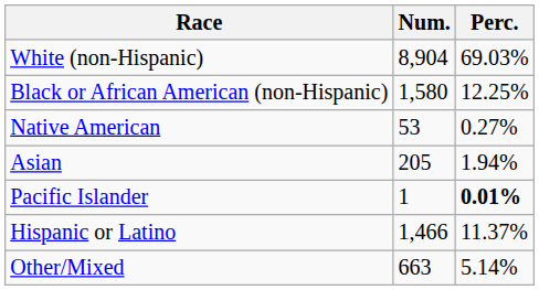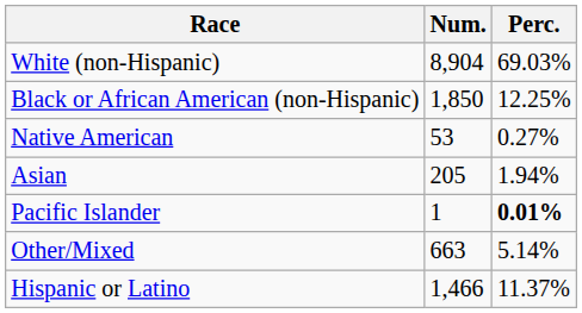 <table class="wikitable">
 <tr>
 <th>Race</th>
 <th>Num.</th>
 <th>Perc.</th>
 </tr>
 <tr>
 <td><a href='#'>White</a> (non-Hispanic)</td>
 <td>8,904</td>
 <td>69.03%</td>
 </tr>
 <tr>
 <td><a href='#'>Black or African American</a> (non-Hispanic)</td>
-<td>1,580</td>
+<td>1,850</td>
 <td>12.25%</td>
 </tr>
 <tr>
 <td><a href='#'>Native American</a></td>
 <td>53</td>
 <td>0.27%</td>
 </tr>
 <tr>
 <td><a href='#'>Asian</a></td>
 <td>205</td>
 <td>1.94%</td>
 </tr>
 <tr>
 <td><a href='#'>Pacific Islander</a></td>
 <td>1</td>
 <td><strong>0.01%</strong></td>
 </tr>
 <tr>
+<td><a href='#'>Other/Mixed</a></td>
+<td>663</td>
+<td>5.14%</td>
+</tr>
+<tr>
 <td><a href='#'>Hispanic</a> or <a href='#'>Latino</a></td>
 <td>1,466</td>
 <td>11.37%</td>
 </tr>
-<tr>
-<td><a href='#'>Other/Mixed</a></td>
-<td>663</td>
-<td>5.14%</td>
-</tr>
 </table>
